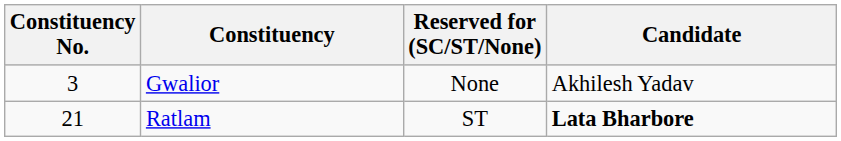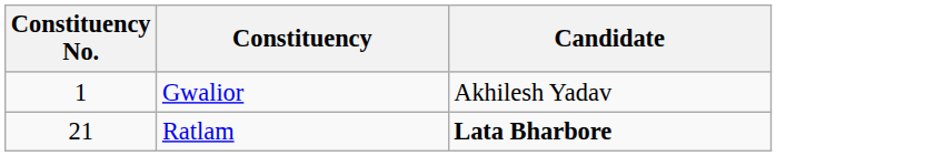 <table class= "wikitable sortable">
 <tr>
 <th>Constituency <br> No.</th>
 <th style="width:180px;">Constituency</th>
-<th>Reserved for <br> (SC/ST/None)</th>
 <th style="width:200px;">Candidate </th>
 </tr>
 <tr>
-<td style="text-align:center;">3</td>
+<td style="text-align:center;">1</td>
 <td><a href='#'>Gwalior</a></td>
-<td style="text-align:center;">None</td>
 <td>Akhilesh Yadav</td>
 </tr>
 <tr>
 <td style="text-align:center;">21</td>
 <td><a href='#'>Ratlam</a></td>
-<td style="text-align:center;">ST</td>
 <td><strong>Lata Bharbore</strong></td>
 </tr>
 </table>
